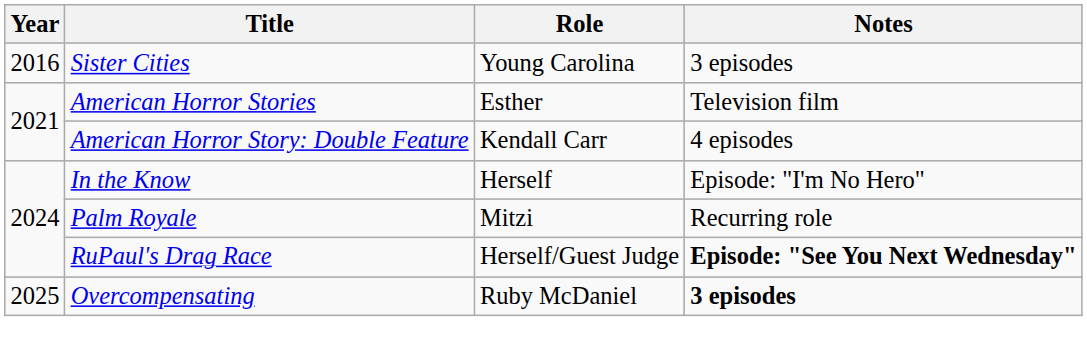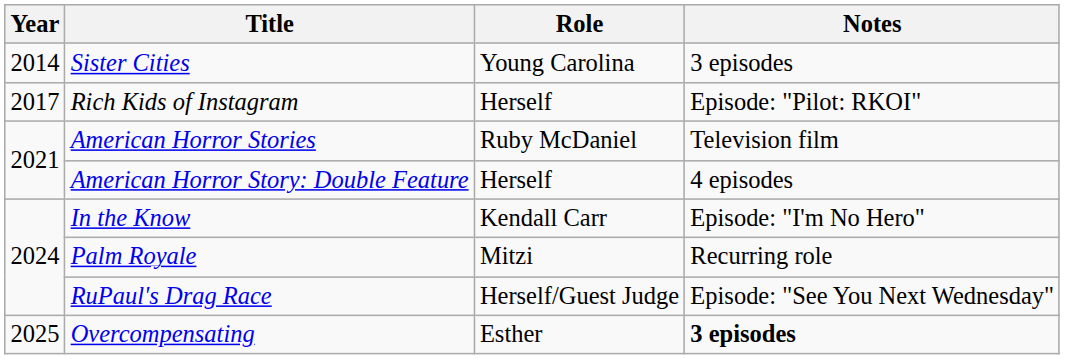 <table class="wikitable sortable">
 <tr>
 <th>Year</th>
 <th>Title</th>
 <th>Role</th>
 <th class="unsortable">Notes</th>
 </tr>
 <tr>
-<td>2016</td>
+<td>2014</td>
 <td><em><a href='#'>Sister Cities</a></em></td>
 <td>Young Carolina</td>
 <td>3 episodes</td>
 </tr>
 <tr>
+<td>2017</td>
+<td><em>Rich Kids of Instagram</em></td>
+<td>Herself</td>
+<td>Episode: "Pilot: RKOI"</td>
+</tr>
+<tr>
 <td rowspan="2">2021</td>
 <td><em><a href='#'>American Horror Stories</a></em></td>
-<td>Esther</td>
+<td>Ruby McDaniel</td>
 <td>Television film</td>
 </tr>
 <tr>
 <td><em><a href='#'>American Horror Story: Double Feature</a></em></td>
-<td>Kendall Carr</td>
+<td>Herself</td>
 <td>4 episodes</td>
 </tr>
 <tr>
 <td rowspan="3">2024</td>
 <td><em><a href='#'>In the Know</a></em></td>
-<td>Herself</td>
+<td>Kendall Carr</td>
 <td>Episode: "I'm No Hero"</td>
 </tr>
 <tr>
 <td><em><a href='#'>Palm Royale</a></em></td>
 <td>Mitzi</td>
 <td>Recurring role</td>
 </tr>
 <tr>
 <td><em><a href='#'>RuPaul's Drag Race</a></em></td>
 <td>Herself/Guest Judge</td>
-<td><strong>Episode: "See You Next Wednesday"</strong></td>
+<td>Episode: "See You Next Wednesday"</td>
 </tr>
 <tr>
 <td>2025</td>
 <td><em><a href='#'>Overcompensating</a></em></td>
-<td>Ruby McDaniel</td>
+<td>Esther</td>
 <td><strong>3 episodes</strong></td>
 </tr>
 </table>
